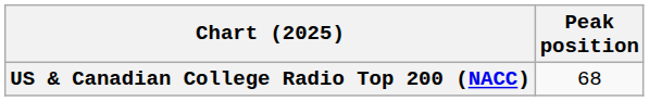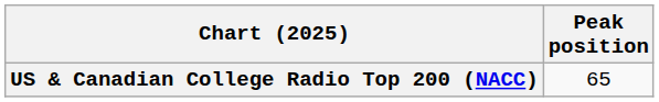 <table class="wikitable sortable plainrowheaders" style="text-align:center">
 <tr>
 <th scope="col">Chart (2025)</th>
 <th scope="col">Peak<br>position</th>
 </tr>
 <tr>
 <th scope="row">US & Canadian College Radio Top 200 (<a href='#'>NACC</a>)</th>
-<td>68</td>
+<td>65</td>
 </tr>
 </table>
